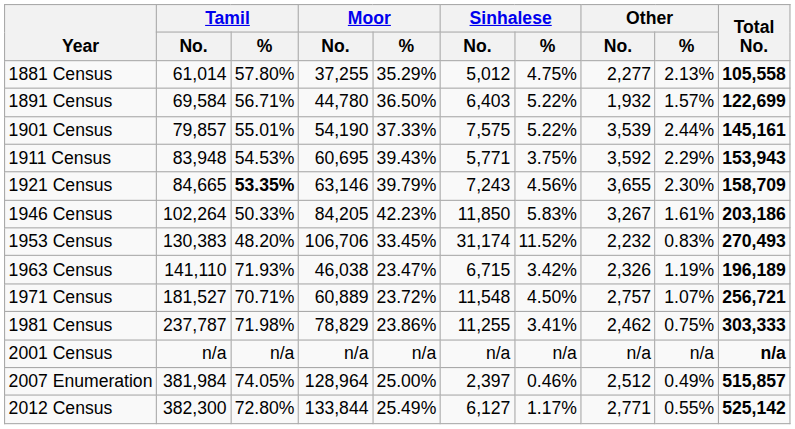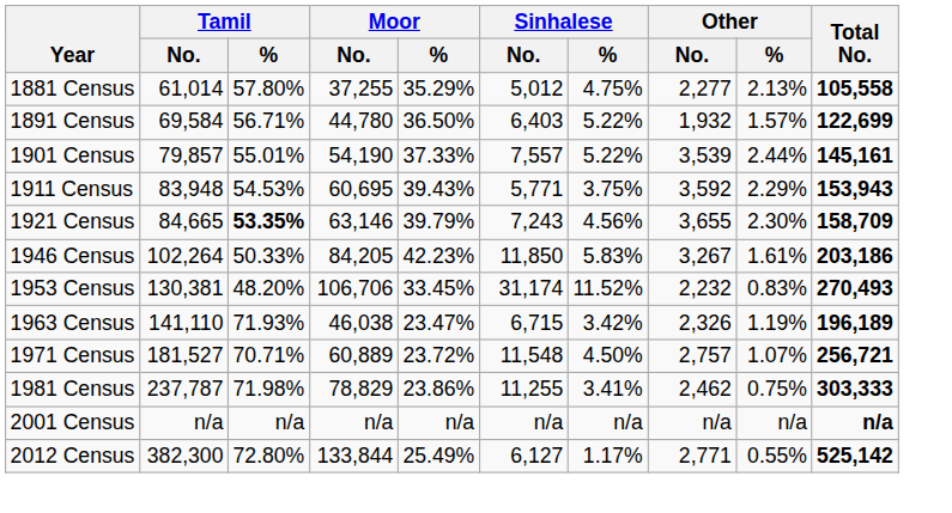 <table class="wikitable" border="1" style="text-align:right;">
 <tr>
 <th style="vertical-align:bottom;" rowspan=2>Year</th>
 <th colspan=2><a href='#'>Tamil</a></th>
 <th colspan=2><a href='#'>Moor</a></th>
 <th colspan=2><a href='#'>Sinhalese</a></th>
 <th colspan=2>Other</th>
 <th style="vertical-align:bottom;" rowspan=2>Total<br>No.</th>
 </tr>
 <tr>
 <th style="width:60px;">No.</th>
 <th style="width:50px;">%</th>
 <th style="width:60px;">No.</th>
 <th style="width:50px;">%</th>
 <th style="width:60px;">No.</th>
 <th style="width:50px;">%</th>
 <th style="width:60px;">No.</th>
 <th style="width:50px;">%</th>
 </tr>
 <tr>
 <td align=left>1881 Census</td>
 <td>61,014</td>
 <td>57.80%</td>
 <td>37,255</td>
 <td>35.29%</td>
 <td>5,012</td>
 <td>4.75%</td>
 <td>2,277</td>
 <td>2.13%</td>
 <td><strong>105,558</strong></td>
 </tr>
 <tr>
 <td align=left>1891 Census</td>
 <td>69,584</td>
 <td>56.71%</td>
 <td>44,780</td>
 <td>36.50%</td>
 <td>6,403</td>
 <td>5.22%</td>
 <td>1,932</td>
 <td>1.57%</td>
 <td><strong>122,699</strong></td>
 </tr>
 <tr>
 <td align=left>1901 Census</td>
 <td>79,857</td>
 <td>55.01%</td>
 <td>54,190</td>
 <td>37.33%</td>
-<td>7,575</td>
+<td>7,557</td>
 <td>5.22%</td>
 <td>3,539</td>
 <td>2.44%</td>
 <td><strong>145,161</strong></td>
 </tr>
 <tr>
 <td align=left>1911 Census</td>
 <td>83,948</td>
 <td>54.53%</td>
 <td>60,695</td>
 <td>39.43%</td>
 <td>5,771</td>
 <td>3.75%</td>
 <td>3,592</td>
 <td>2.29%</td>
 <td><strong>153,943</strong></td>
 </tr>
 <tr>
 <td align=left>1921 Census</td>
 <td>84,665</td>
 <td><strong>53.35%</strong></td>
 <td>63,146</td>
 <td>39.79%</td>
 <td>7,243</td>
 <td>4.56%</td>
 <td>3,655</td>
 <td>2.30%</td>
 <td><strong>158,709</strong></td>
 </tr>
 <tr>
 <td align=left>1946 Census</td>
 <td>102,264</td>
 <td>50.33%</td>
 <td>84,205</td>
 <td>42.23%</td>
 <td>11,850</td>
 <td>5.83%</td>
 <td>3,267</td>
 <td>1.61%</td>
 <td><strong>203,186</strong></td>
 </tr>
 <tr>
 <td align=left>1953 Census</td>
-<td>130,383</td>
+<td>130,381</td>
 <td>48.20%</td>
 <td>106,706</td>
 <td>33.45%</td>
 <td>31,174</td>
 <td>11.52%</td>
 <td>2,232</td>
 <td>0.83%</td>
 <td><strong>270,493</strong></td>
 </tr>
 <tr>
 <td align=left>1963 Census</td>
 <td>141,110</td>
 <td>71.93%</td>
 <td>46,038</td>
 <td>23.47%</td>
 <td>6,715</td>
 <td>3.42%</td>
 <td>2,326</td>
 <td>1.19%</td>
 <td><strong>196,189</strong></td>
 </tr>
 <tr>
 <td align=left>1971 Census</td>
 <td>181,527</td>
 <td>70.71%</td>
 <td>60,889</td>
 <td>23.72%</td>
 <td>11,548</td>
 <td>4.50%</td>
 <td>2,757</td>
 <td>1.07%</td>
 <td><strong>256,721</strong></td>
 </tr>
 <tr>
 <td align=left>1981 Census</td>
 <td>237,787</td>
 <td>71.98%</td>
 <td>78,829</td>
 <td>23.86%</td>
 <td>11,255</td>
 <td>3.41%</td>
 <td>2,462</td>
 <td>0.75%</td>
 <td><strong>303,333</strong></td>
 </tr>
 <tr>
 <td align=left>2001 Census</td>
 <td>n/a</td>
 <td>n/a</td>
 <td>n/a</td>
 <td>n/a</td>
 <td>n/a</td>
 <td>n/a</td>
 <td>n/a</td>
 <td>n/a</td>
 <td><strong>n/a</strong></td>
 </tr>
 <tr>
-<td align=left>2007 Enumeration</td>
-<td>381,984</td>
-<td>74.05%</td>
-<td>128,964</td>
-<td>25.00%</td>
-<td>2,397</td>
-<td>0.46%</td>
-<td>2,512</td>
-<td>0.49%</td>
-<td><strong>515,857</strong></td>
-</tr>
-<tr>
 <td align=left>2012 Census</td>
 <td>382,300</td>
 <td>72.80%</td>
 <td>133,844</td>
 <td>25.49%</td>
 <td>6,127</td>
 <td>1.17%</td>
 <td>2,771</td>
 <td>0.55%</td>
 <td><strong>525,142</strong></td>
 </tr>
 </table>
